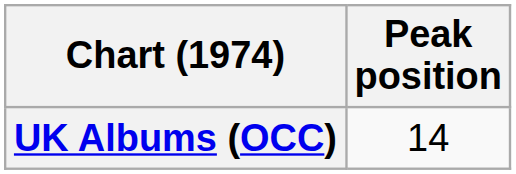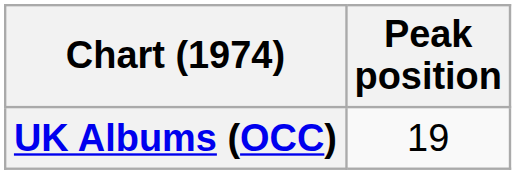 <table class="wikitable plainrowheaders">
 <tr>
 <th scope="col">Chart (1974)</th>
 <th scope="col">Peak<br>position</th>
 </tr>
 <tr>
 <th scope="row"><a href='#'>UK Albums</a> (<a href='#'>OCC</a>)</th>
-<td align="center">14</td>
+<td align="center">19</td>
 </tr>
 </table>
